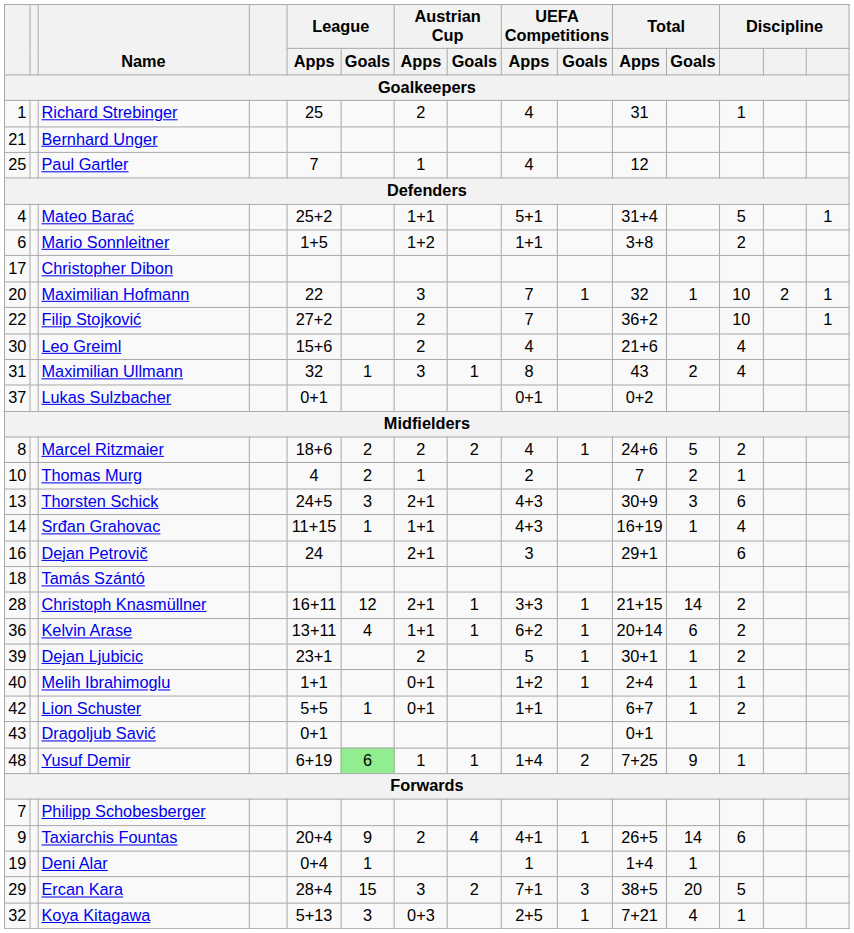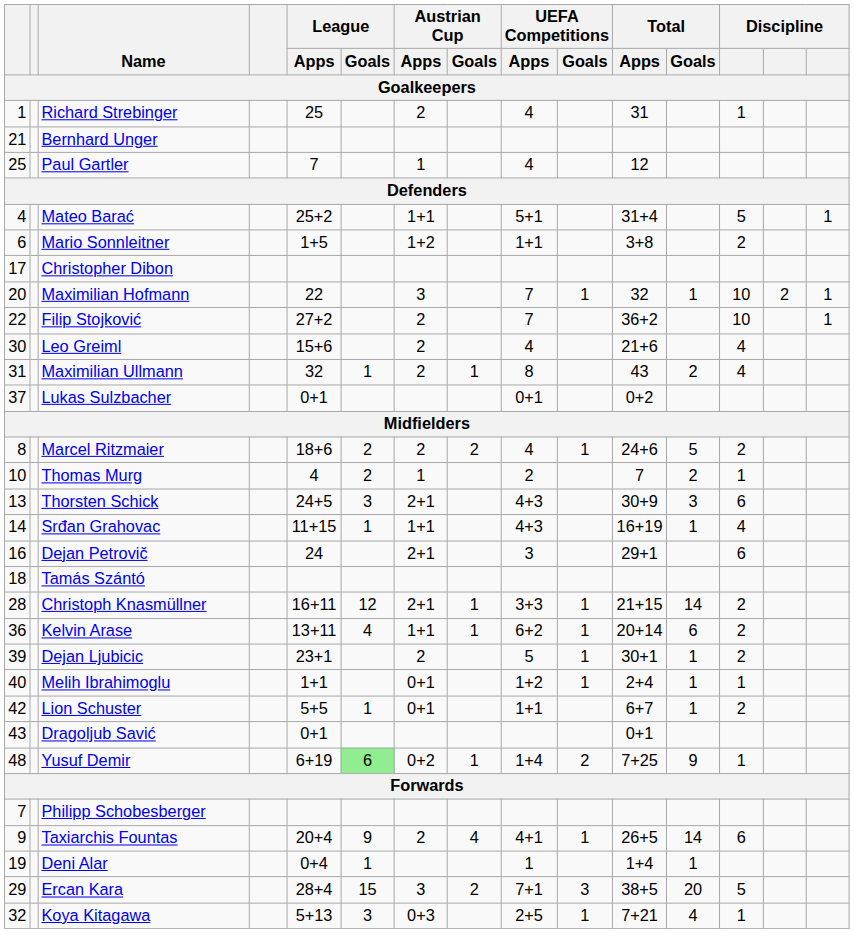 <table class="wikitable" style="text-align:center">
 <tr>
 <th rowspan="2" valign="bottom"></th>
 <th rowspan="2" valign="bottom"></th>
 <th rowspan="2" valign="bottom" width="200">Name</th>
 <th rowspan="2" valign="bottom" width="30"></th>
 <th colspan="2">League</th>
 <th colspan="2">Austrian Cup</th>
 <th colspan="2">UEFA Competitions</th>
 <th colspan="2">Total</th>
 <th colspan="3">Discipline</th>
 </tr>
 <tr>
 <th width="45">Apps</th>
 <th width="45">Goals</th>
 <th width="45">Apps</th>
 <th width="45">Goals</th>
 <th width="45">Apps</th>
 <th width="45">Goals</th>
 <th width="45">Apps</th>
 <th width="45">Goals</th>
 <th width="35"></th>
 <th width="35"></th>
 <th width="35"></th>
 </tr>
 <tr>
 <th colspan="15">Goalkeepers</th>
 </tr>
 <tr>
 <td align="right">1</td>
 <td></td>
 <td align="left"><a href='#'>Richard Strebinger</a></td>
 <td></td>
 <td>25</td>
 <td></td>
 <td>2</td>
 <td></td>
 <td>4</td>
 <td></td>
 <td>31</td>
 <td></td>
 <td>1</td>
 <td></td>
 <td></td>
 </tr>
 <tr>
 <td align="right">21</td>
 <td></td>
 <td align="left"><a href='#'>Bernhard Unger</a></td>
 <td></td>
 <td></td>
 <td></td>
 <td></td>
 <td></td>
 <td></td>
 <td></td>
 <td></td>
 <td></td>
 <td></td>
 <td></td>
 <td></td>
 </tr>
 <tr>
 <td align="right">25</td>
 <td></td>
 <td align="left"><a href='#'>Paul Gartler</a></td>
 <td></td>
 <td>7</td>
 <td></td>
 <td>1</td>
 <td></td>
 <td>4</td>
 <td></td>
 <td>12</td>
 <td></td>
 <td></td>
 <td></td>
 <td></td>
 </tr>
 <tr>
 <th colspan="15">Defenders</th>
 </tr>
 <tr>
 <td align="right">4</td>
 <td></td>
 <td align="left"><a href='#'>Mateo Barać</a></td>
 <td></td>
 <td>25+2</td>
 <td></td>
 <td>1+1</td>
 <td></td>
 <td>5+1</td>
 <td></td>
 <td>31+4</td>
 <td></td>
 <td>5</td>
 <td></td>
 <td>1</td>
 </tr>
 <tr>
 <td align="right">6</td>
 <td></td>
 <td align="left"><a href='#'>Mario Sonnleitner</a></td>
 <td></td>
 <td>1+5</td>
 <td></td>
 <td>1+2</td>
 <td></td>
 <td>1+1</td>
 <td></td>
 <td>3+8</td>
 <td></td>
 <td>2</td>
 <td></td>
 <td></td>
 </tr>
 <tr>
 <td align="right">17</td>
 <td></td>
 <td align="left"><a href='#'>Christopher Dibon</a></td>
 <td></td>
 <td></td>
 <td></td>
 <td></td>
 <td></td>
 <td></td>
 <td></td>
 <td></td>
 <td></td>
 <td></td>
 <td></td>
 <td></td>
 </tr>
 <tr>
 <td align="right">20</td>
 <td></td>
 <td align="left"><a href='#'>Maximilian Hofmann</a></td>
 <td></td>
 <td>22</td>
 <td></td>
 <td>3</td>
 <td></td>
 <td>7</td>
 <td>1</td>
 <td>32</td>
 <td>1</td>
 <td>10</td>
 <td>2</td>
 <td>1</td>
 </tr>
 <tr>
 <td align="right">22</td>
 <td></td>
 <td align="left"><a href='#'>Filip Stojković</a></td>
 <td></td>
 <td>27+2</td>
 <td></td>
 <td>2</td>
 <td></td>
 <td>7</td>
 <td></td>
 <td>36+2</td>
 <td></td>
 <td>10</td>
 <td></td>
 <td>1</td>
 </tr>
 <tr>
 <td align="right">30</td>
 <td></td>
 <td align="left"><a href='#'>Leo Greiml</a></td>
 <td></td>
 <td>15+6</td>
 <td></td>
 <td>2</td>
 <td></td>
 <td>4</td>
 <td></td>
 <td>21+6</td>
 <td></td>
 <td>4</td>
 <td></td>
 <td></td>
 </tr>
 <tr>
 <td align="right">31</td>
 <td></td>
 <td align="left"><a href='#'>Maximilian Ullmann</a></td>
 <td></td>
 <td>32</td>
 <td>1</td>
-<td>3</td>
+<td>2</td>
 <td>1</td>
 <td>8</td>
 <td></td>
 <td>43</td>
 <td>2</td>
 <td>4</td>
 <td></td>
 <td></td>
 </tr>
 <tr>
 <td align="right">37</td>
 <td></td>
 <td align="left"><a href='#'>Lukas Sulzbacher</a></td>
 <td></td>
 <td>0+1</td>
 <td></td>
 <td></td>
 <td></td>
 <td>0+1</td>
 <td></td>
 <td>0+2</td>
 <td></td>
 <td></td>
 <td></td>
 <td></td>
 </tr>
 <tr>
 <th colspan="15">Midfielders</th>
 </tr>
 <tr>
 <td align="right">8</td>
 <td></td>
 <td align="left"><a href='#'>Marcel Ritzmaier</a></td>
 <td></td>
 <td>18+6</td>
 <td>2</td>
 <td>2</td>
 <td>2</td>
 <td>4</td>
 <td>1</td>
 <td>24+6</td>
 <td>5</td>
 <td>2</td>
 <td></td>
 <td></td>
 </tr>
 <tr>
 <td align="right">10</td>
 <td></td>
 <td align="left"><a href='#'>Thomas Murg</a></td>
 <td></td>
 <td>4</td>
 <td>2</td>
 <td>1</td>
 <td></td>
 <td>2</td>
 <td></td>
 <td>7</td>
 <td>2</td>
 <td>1</td>
 <td></td>
 <td></td>
 </tr>
 <tr>
 <td align="right">13</td>
 <td></td>
 <td align="left"><a href='#'>Thorsten Schick</a></td>
 <td></td>
 <td>24+5</td>
 <td>3</td>
 <td>2+1</td>
 <td></td>
 <td>4+3</td>
 <td></td>
 <td>30+9</td>
 <td>3</td>
 <td>6</td>
 <td></td>
 <td></td>
 </tr>
 <tr>
 <td align="right">14</td>
 <td></td>
 <td align="left"><a href='#'>Srđan Grahovac</a></td>
 <td></td>
 <td>11+15</td>
 <td>1</td>
 <td>1+1</td>
 <td></td>
 <td>4+3</td>
 <td></td>
 <td>16+19</td>
 <td>1</td>
 <td>4</td>
 <td></td>
 <td></td>
 </tr>
 <tr>
 <td align="right">16</td>
 <td></td>
 <td align="left"><a href='#'>Dejan Petrovič</a></td>
 <td></td>
 <td>24</td>
 <td></td>
 <td>2+1</td>
 <td></td>
 <td>3</td>
 <td></td>
 <td>29+1</td>
 <td></td>
 <td>6</td>
 <td></td>
 <td></td>
 </tr>
 <tr>
 <td align="right">18</td>
 <td></td>
 <td align="left"><a href='#'>Tamás Szántó</a></td>
 <td></td>
 <td></td>
 <td></td>
 <td></td>
 <td></td>
 <td></td>
 <td></td>
 <td></td>
 <td></td>
 <td></td>
 <td></td>
 <td></td>
 </tr>
 <tr>
 <td align="right">28</td>
 <td></td>
 <td align="left"><a href='#'>Christoph Knasmüllner</a></td>
 <td></td>
 <td>16+11</td>
 <td>12</td>
 <td>2+1</td>
 <td>1</td>
 <td>3+3</td>
 <td>1</td>
 <td>21+15</td>
 <td>14</td>
 <td>2</td>
 <td></td>
 <td></td>
 </tr>
 <tr>
 <td align="right">36</td>
 <td></td>
 <td align="left"><a href='#'>Kelvin Arase</a></td>
 <td></td>
 <td>13+11</td>
 <td>4</td>
 <td>1+1</td>
 <td>1</td>
 <td>6+2</td>
 <td>1</td>
 <td>20+14</td>
 <td>6</td>
 <td>2</td>
 <td></td>
 <td></td>
 </tr>
 <tr>
 <td align="right">39</td>
 <td></td>
 <td align="left"><a href='#'>Dejan Ljubicic</a></td>
 <td></td>
 <td>23+1</td>
 <td></td>
 <td>2</td>
 <td></td>
 <td>5</td>
 <td>1</td>
 <td>30+1</td>
 <td>1</td>
 <td>2</td>
 <td></td>
 <td></td>
 </tr>
 <tr>
 <td align="right">40</td>
 <td></td>
 <td align="left"><a href='#'>Melih Ibrahimoglu</a></td>
 <td></td>
 <td>1+1</td>
 <td></td>
 <td>0+1</td>
 <td></td>
 <td>1+2</td>
 <td>1</td>
 <td>2+4</td>
 <td>1</td>
 <td>1</td>
 <td></td>
 <td></td>
 </tr>
 <tr>
 <td align="right">42</td>
 <td></td>
 <td align="left"><a href='#'>Lion Schuster</a></td>
 <td></td>
 <td>5+5</td>
 <td>1</td>
 <td>0+1</td>
 <td></td>
 <td>1+1</td>
 <td></td>
 <td>6+7</td>
 <td>1</td>
 <td>2</td>
 <td></td>
 <td></td>
 </tr>
 <tr>
 <td align="right">43</td>
 <td></td>
 <td align="left"><a href='#'>Dragoljub Savić</a></td>
 <td></td>
 <td>0+1</td>
 <td></td>
 <td></td>
 <td></td>
 <td></td>
 <td></td>
 <td>0+1</td>
 <td></td>
 <td></td>
 <td></td>
 <td></td>
 </tr>
 <tr>
 <td align="right">48</td>
 <td></td>
 <td align="left"><a href='#'>Yusuf Demir</a></td>
 <td></td>
 <td>6+19</td>
 <td style="background: lightgreen;">6</td>
-<td>1</td>
+<td>0+2</td>
 <td>1</td>
 <td>1+4</td>
 <td>2</td>
 <td>7+25</td>
 <td>9</td>
 <td>1</td>
 <td></td>
 <td></td>
 </tr>
 <tr>
 <th colspan="15">Forwards</th>
 </tr>
 <tr>
 <td align="right">7</td>
 <td></td>
 <td align="left"><a href='#'>Philipp Schobesberger</a></td>
 <td></td>
 <td></td>
 <td></td>
 <td></td>
 <td></td>
 <td></td>
 <td></td>
 <td></td>
 <td></td>
 <td></td>
 <td></td>
 <td></td>
 </tr>
 <tr>
 <td align="right">9</td>
 <td></td>
 <td align="left"><a href='#'>Taxiarchis Fountas</a></td>
 <td></td>
 <td>20+4</td>
 <td>9</td>
 <td>2</td>
 <td>4</td>
 <td>4+1</td>
 <td>1</td>
 <td>26+5</td>
 <td>14</td>
 <td>6</td>
 <td></td>
 <td></td>
 </tr>
 <tr>
 <td align="right">19</td>
 <td></td>
 <td align="left"><a href='#'>Deni Alar</a></td>
 <td></td>
 <td>0+4</td>
 <td>1</td>
 <td></td>
 <td></td>
 <td>1</td>
 <td></td>
 <td>1+4</td>
 <td>1</td>
 <td></td>
 <td></td>
 <td></td>
 </tr>
 <tr>
 <td align="right">29</td>
 <td></td>
 <td align="left"><a href='#'>Ercan Kara</a></td>
 <td></td>
 <td>28+4</td>
 <td>15</td>
 <td>3</td>
 <td>2</td>
 <td>7+1</td>
 <td>3</td>
 <td>38+5</td>
 <td>20</td>
 <td>5</td>
 <td></td>
 <td></td>
 </tr>
 <tr>
 <td align="right">32</td>
 <td></td>
 <td align="left"><a href='#'>Koya Kitagawa</a></td>
 <td></td>
 <td>5+13</td>
 <td>3</td>
 <td>0+3</td>
 <td></td>
 <td>2+5</td>
 <td>1</td>
 <td>7+21</td>
 <td>4</td>
 <td>1</td>
 <td></td>
 <td></td>
 </tr>
 </table>
